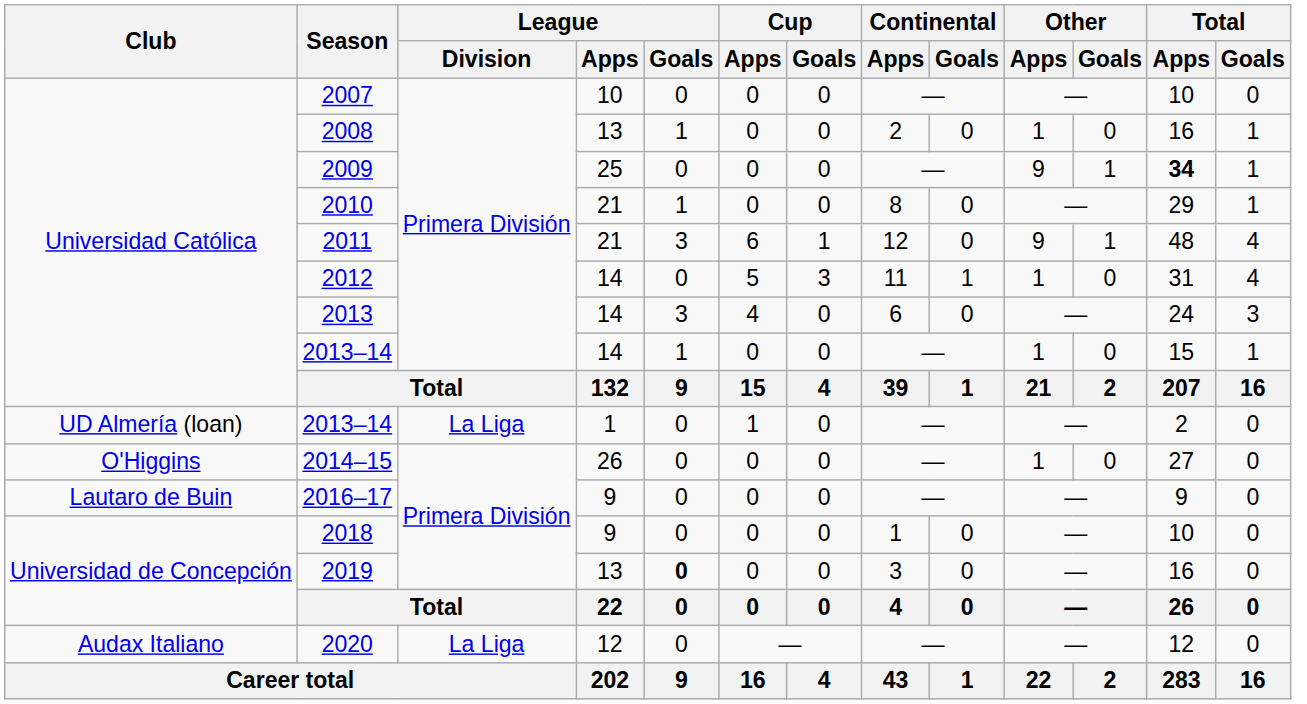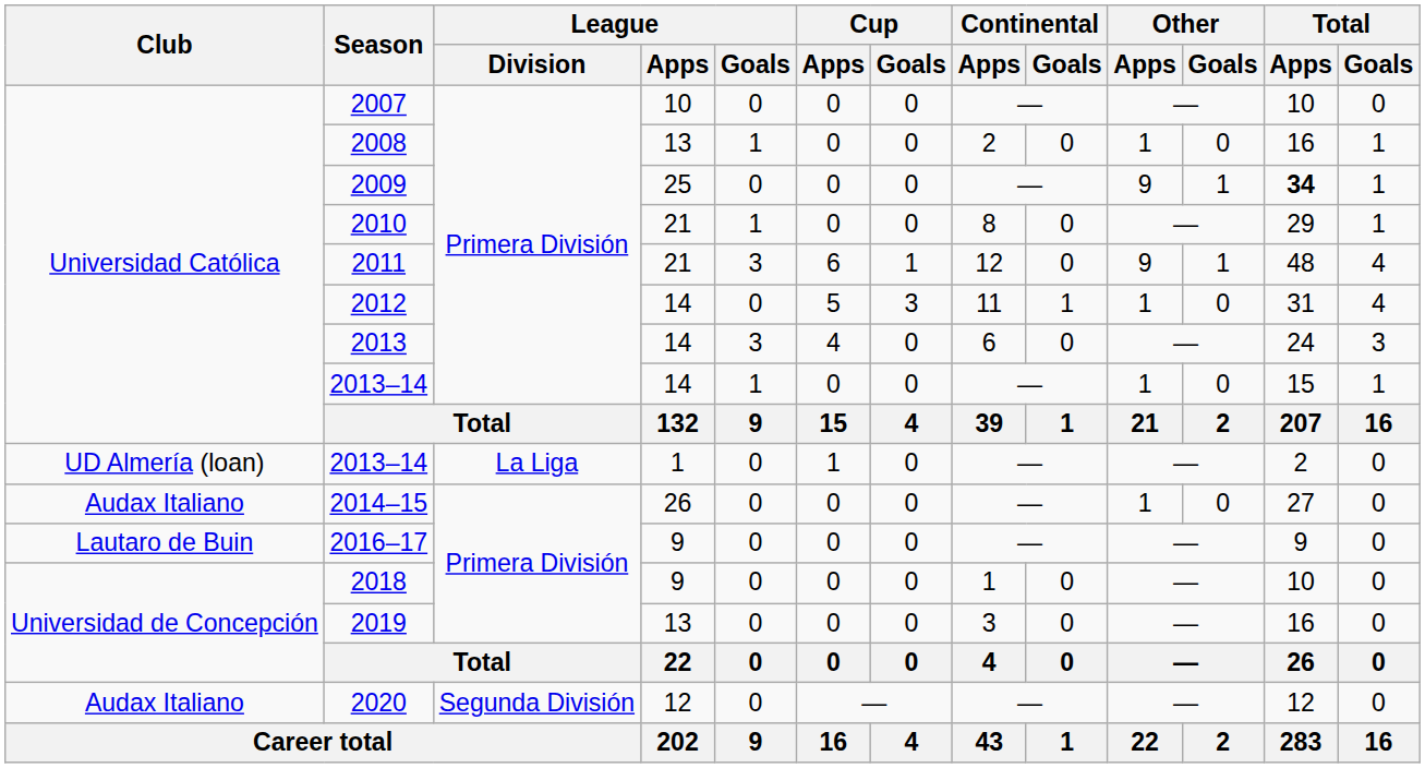 <table class="wikitable" style="text-align:center">
 <tr>
 <th rowspan="2">Club</th>
 <th rowspan="2">Season</th>
 <th colspan="3">League</th>
 <th colspan="2">Cup</th>
 <th colspan="2">Continental</th>
 <th colspan="2">Other</th>
 <th colspan="2">Total</th>
 </tr>
 <tr>
 <th>Division</th>
 <th>Apps</th>
 <th>Goals</th>
 <th>Apps</th>
 <th>Goals</th>
 <th>Apps</th>
 <th>Goals</th>
 <th>Apps</th>
 <th>Goals</th>
 <th>Apps</th>
 <th>Goals</th>
 </tr>
 <tr>
 <td rowspan="9"><a href='#'>Universidad Católica</a></td>
 <td><a href='#'>2007</a></td>
 <td rowspan="8"><a href='#'>Primera División</a></td>
 <td>10</td>
 <td>0</td>
 <td>0</td>
 <td>0</td>
 <td colspan="2">—</td>
 <td colspan="2">—</td>
 <td>10</td>
 <td>0</td>
 </tr>
 <tr>
 <td><a href='#'>2008</a></td>
 <td>13</td>
 <td>1</td>
 <td>0</td>
 <td>0</td>
 <td>2</td>
 <td>0</td>
 <td>1</td>
 <td>0</td>
 <td>16</td>
 <td>1</td>
 </tr>
 <tr>
 <td><a href='#'>2009</a></td>
 <td>25</td>
 <td>0</td>
 <td>0</td>
 <td>0</td>
 <td colspan="2">—</td>
 <td>9</td>
 <td>1</td>
 <td><strong>34</strong></td>
 <td>1</td>
 </tr>
 <tr>
 <td><a href='#'>2010</a></td>
 <td>21</td>
 <td>1</td>
 <td>0</td>
 <td>0</td>
 <td>8</td>
 <td>0</td>
 <td colspan="2">—</td>
 <td>29</td>
 <td>1</td>
 </tr>
 <tr>
 <td><a href='#'>2011</a></td>
 <td>21</td>
 <td>3</td>
 <td>6</td>
 <td>1</td>
 <td>12</td>
 <td>0</td>
 <td>9</td>
 <td>1</td>
 <td>48</td>
 <td>4</td>
 </tr>
 <tr>
 <td><a href='#'>2012</a></td>
 <td>14</td>
 <td>0</td>
 <td>5</td>
 <td>3</td>
 <td>11</td>
 <td>1</td>
 <td>1</td>
 <td>0</td>
 <td>31</td>
 <td>4</td>
 </tr>
 <tr>
 <td><a href='#'>2013</a></td>
 <td>14</td>
 <td>3</td>
 <td>4</td>
 <td>0</td>
 <td>6</td>
 <td>0</td>
 <td colspan="2">—</td>
 <td>24</td>
 <td>3</td>
 </tr>
 <tr>
 <td><a href='#'>2013–14</a></td>
 <td>14</td>
 <td>1</td>
 <td>0</td>
 <td>0</td>
 <td colspan="2">—</td>
 <td>1</td>
 <td>0</td>
 <td>15</td>
 <td>1</td>
 </tr>
 <tr>
 <th colspan="2">Total</th>
 <th>132</th>
 <th>9</th>
 <th>15</th>
 <th>4</th>
 <th>39</th>
 <th>1</th>
 <th>21</th>
 <th>2</th>
 <th>207</th>
 <th>16</th>
 </tr>
 <tr>
 <td><a href='#'>UD Almería</a> (loan)</td>
 <td><a href='#'>2013–14</a></td>
 <td><a href='#'>La Liga</a></td>
 <td>1</td>
 <td>0</td>
 <td>1</td>
 <td>0</td>
 <td colspan="2">—</td>
 <td colspan="2">—</td>
 <td>2</td>
 <td>0</td>
 </tr>
 <tr>
-<td><a href='#'>O'Higgins</a></td>
+<td><a href='#'>Audax Italiano</a></td>
 <td><a href='#'>2014–15</a></td>
 <td rowspan="4"><a href='#'>Primera División</a></td>
 <td>26</td>
 <td>0</td>
 <td>0</td>
 <td>0</td>
 <td colspan="2">—</td>
 <td>1</td>
 <td>0</td>
 <td>27</td>
 <td>0</td>
 </tr>
 <tr>
 <td><a href='#'>Lautaro de Buin</a></td>
 <td><a href='#'>2016–17</a></td>
 <td>9</td>
 <td>0</td>
 <td>0</td>
 <td>0</td>
 <td colspan="2">—</td>
 <td colspan="2">—</td>
 <td>9</td>
 <td>0</td>
 </tr>
 <tr>
 <td rowspan="3"><a href='#'>Universidad de Concepción</a></td>
 <td><a href='#'>2018</a></td>
 <td>9</td>
 <td>0</td>
 <td>0</td>
 <td>0</td>
 <td>1</td>
 <td>0</td>
 <td colspan="2">—</td>
 <td>10</td>
 <td>0</td>
 </tr>
 <tr>
 <td><a href='#'>2019</a></td>
 <td>13</td>
-<td><strong>0</strong></td>
+<td>0</td>
 <td>0</td>
 <td>0</td>
 <td>3</td>
 <td>0</td>
 <td colspan="2">—</td>
 <td>16</td>
 <td>0</td>
 </tr>
 <tr>
 <th colspan="2">Total</th>
 <th>22</th>
 <th>0</th>
 <th>0</th>
 <th>0</th>
 <th>4</th>
 <th>0</th>
 <th colspan="2">—</th>
 <th>26</th>
 <th>0</th>
 </tr>
 <tr>
 <td><a href='#'>Audax Italiano</a></td>
 <td><a href='#'>2020</a></td>
-<td><a href='#'>La Liga</a></td>
+<td><a href='#'>Segunda División</a></td>
 <td>12</td>
 <td>0</td>
 <td colspan="2">—</td>
 <td colspan="2">—</td>
 <td colspan="2">—</td>
 <td>12</td>
 <td>0</td>
 </tr>
 <tr>
 <th colspan="3">Career total</th>
 <th>202</th>
 <th>9</th>
 <th>16</th>
 <th>4</th>
 <th>43</th>
 <th>1</th>
 <th>22</th>
 <th>2</th>
 <th>283</th>
 <th>16</th>
 </tr>
 </table>
